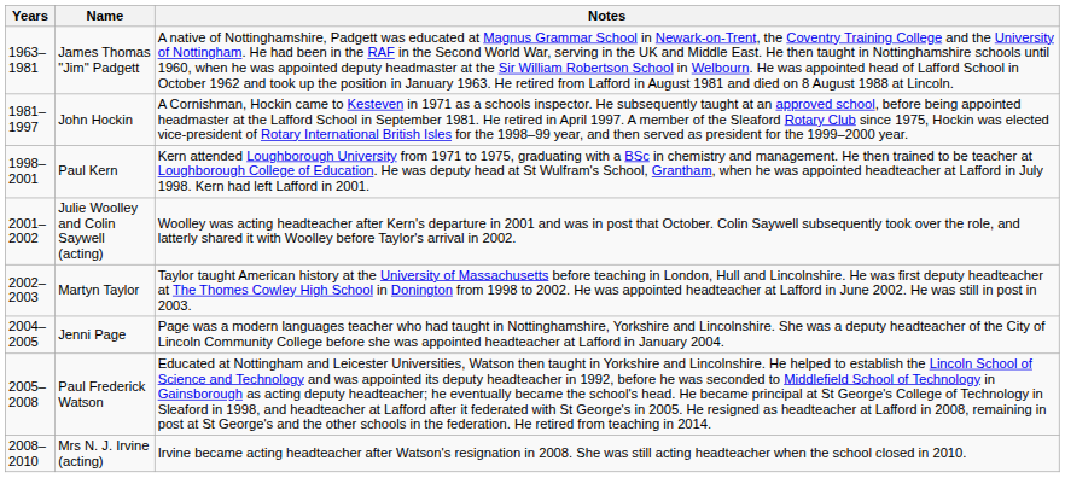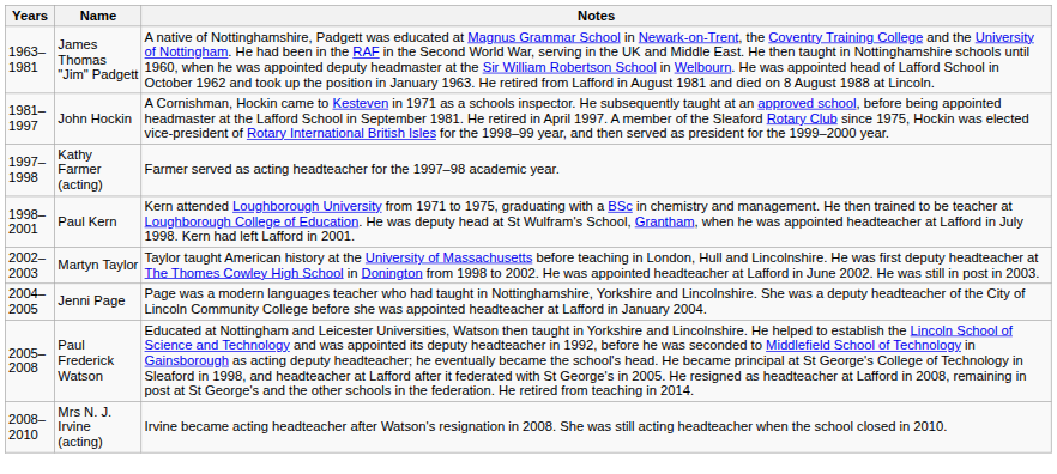 <table class="wikitable">
 <tr>
 <th>Years</th>
 <th>Name</th>
 <th>Notes</th>
 </tr>
 <tr>
 <td>1963–1981</td>
 <td>James Thomas "Jim" Padgett</td>
 <td>A native of Nottinghamshire, Padgett was educated at <a href='#'>Magnus Grammar School</a> in <a href='#'>Newark-on-Trent</a>, the <a href='#'>Coventry Training College</a> and the <a href='#'>University of Nottingham</a>. He had been in the <a href='#'>RAF</a> in the Second World War, serving in the UK and Middle East. He then taught in Nottinghamshire schools until 1960, when he was appointed deputy headmaster at the <a href='#'>Sir William Robertson School</a> in <a href='#'>Welbourn</a>. He was appointed head of Lafford School in October 1962 and took up the position in January 1963. He retired from Lafford in August 1981 and died on 8 August 1988 at Lincoln.</td>
 </tr>
 <tr>
 <td>1981–1997</td>
 <td>John Hockin</td>
 <td>A Cornishman, Hockin came to <a href='#'>Kesteven</a> in 1971 as a schools inspector. He subsequently taught at an <a href='#'>approved school</a>, before being appointed headmaster at the Lafford School in September 1981. He retired in April 1997. A member of the Sleaford <a href='#'>Rotary Club</a> since 1975, Hockin was elected vice-president of <a href='#'>Rotary International British Isles</a> for the 1998–99 year, and then served as president for the 1999–2000 year.</td>
 </tr>
 <tr>
+<td>1997–1998</td>
+<td>Kathy Farmer (acting)</td>
+<td>Farmer served as acting headteacher for the 1997–98 academic year.</td>
+</tr>
+<tr>
 <td>1998–2001</td>
 <td>Paul Kern</td>
 <td>Kern attended <a href='#'>Loughborough University</a> from 1971 to 1975, graduating with a <a href='#'>BSc</a> in chemistry and management. He then trained to be teacher at <a href='#'>Loughborough College of Education</a>. He was deputy head at St Wulfram's School, <a href='#'>Grantham</a>, when he was appointed headteacher at Lafford in July 1998. Kern had left Lafford in 2001.</td>
-</tr>
-<tr>
-<td>2001–2002</td>
-<td>Julie Woolley and Colin Saywell (acting)</td>
-<td>Woolley was acting headteacher after Kern's departure in 2001 and was in post that October. Colin Saywell subsequently took over the role, and latterly shared it with Woolley before Taylor's arrival in 2002.</td>
 </tr>
 <tr>
 <td>2002–2003</td>
 <td>Martyn Taylor</td>
 <td>Taylor taught American history at the <a href='#'>University of Massachusetts</a> before teaching in London, Hull and Lincolnshire. He was first deputy headteacher at <a href='#'>The Thomes Cowley High School</a> in <a href='#'>Donington</a> from 1998 to 2002. He was appointed headteacher at Lafford in June 2002. He was still in post in 2003.</td>
 </tr>
 <tr>
 <td>2004–2005</td>
 <td>Jenni Page</td>
 <td>Page was a modern languages teacher who had taught in Nottinghamshire, Yorkshire and Lincolnshire. She was a deputy headteacher of the City of Lincoln Community College before she was appointed headteacher at Lafford in January 2004.</td>
 </tr>
 <tr>
 <td>2005–2008</td>
 <td>Paul Frederick Watson</td>
 <td>Educated at Nottingham and Leicester Universities, Watson then taught in Yorkshire and Lincolnshire. He helped to establish the <a href='#'>Lincoln School of Science and Technology</a> and was appointed its deputy headteacher in 1992, before he was seconded to <a href='#'>Middlefield School of Technology</a> in <a href='#'>Gainsborough</a> as acting deputy headteacher; he eventually became the school's head. He became principal at St George's College of Technology in Sleaford in 1998, and headteacher at Lafford after it federated with St George's in 2005. He resigned as headteacher at Lafford in 2008, remaining in post at St George's and the other schools in the federation. He retired from teaching in 2014.</td>
 </tr>
 <tr>
 <td>2008–2010</td>
 <td>Mrs N. J. Irvine (acting)</td>
 <td>Irvine became acting headteacher after Watson's resignation in 2008. She was still acting headteacher when the school closed in 2010.</td>
 </tr>
 </table>
